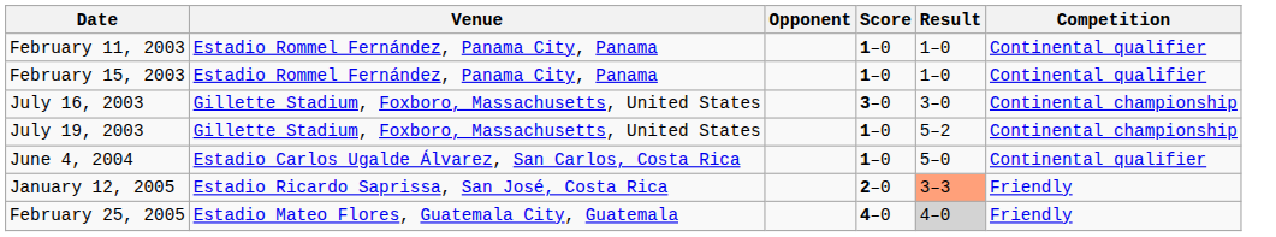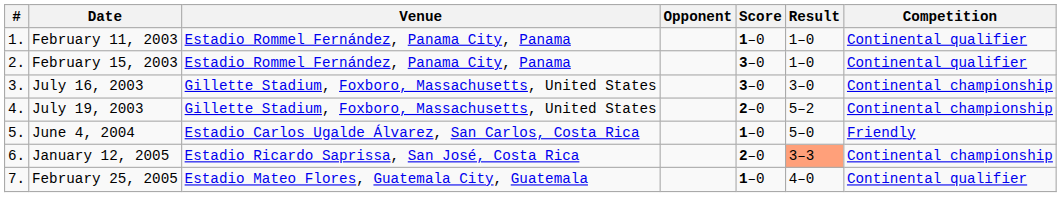 <table class="wikitable">
 <tr>
+<th>#</th>
 <th>Date</th>
 <th>Venue</th>
 <th>Opponent</th>
 <th>Score</th>
 <th>Result</th>
 <th>Competition</th>
 </tr>
 <tr>
+<td>1.</td>
 <td>February 11, 2003</td>
 <td><a href='#'>Estadio Rommel Fernández</a>, <a href='#'>Panama City</a>, <a href='#'>Panama</a></td>
 <td></td>
 <td><strong>1</strong>–0</td>
 <td>1–0</td>
 <td><a href='#'>Continental qualifier</a></td>
 </tr>
 <tr>
+<td>2.</td>
 <td>February 15, 2003</td>
 <td><a href='#'>Estadio Rommel Fernández</a>, <a href='#'>Panama City</a>, <a href='#'>Panama</a></td>
 <td></td>
-<td><strong>1</strong>–0</td>
+<td><strong>3</strong>–0</td>
 <td>1–0</td>
 <td><a href='#'>Continental qualifier</a></td>
 </tr>
 <tr>
+<td>3.</td>
 <td>July 16, 2003</td>
 <td><a href='#'>Gillette Stadium</a>, <a href='#'>Foxboro, Massachusetts</a>, United States</td>
 <td></td>
 <td><strong>3</strong>–0</td>
 <td>3–0</td>
 <td><a href='#'>Continental championship</a></td>
 </tr>
 <tr>
+<td>4.</td>
 <td>July 19, 2003</td>
 <td><a href='#'>Gillette Stadium</a>, <a href='#'>Foxboro, Massachusetts</a>, United States</td>
 <td></td>
-<td><strong>1</strong>–0</td>
+<td><strong>2</strong>–0</td>
 <td>5–2</td>
 <td><a href='#'>Continental championship</a></td>
 </tr>
 <tr>
+<td>5.</td>
 <td>June 4, 2004</td>
 <td><a href='#'>Estadio Carlos Ugalde Álvarez</a>, <a href='#'>San Carlos, Costa Rica</a></td>
 <td></td>
 <td><strong>1</strong>–0</td>
 <td>5–0</td>
-<td><a href='#'>Continental qualifier</a></td>
+<td><a href='#'>Friendly</a></td>
 </tr>
 <tr>
+<td>6.</td>
 <td>January 12, 2005</td>
 <td><a href='#'>Estadio Ricardo Saprissa</a>, <a href='#'>San José, Costa Rica</a></td>
 <td></td>
 <td><strong>2</strong>–0</td>
 <td style="background: lightsalmon;">3–3</td>
-<td><a href='#'>Friendly</a></td>
+<td><a href='#'>Continental championship</a></td>
 </tr>
 <tr>
+<td>7.</td>
 <td>February 25, 2005</td>
 <td><a href='#'>Estadio Mateo Flores</a>, <a href='#'>Guatemala City</a>, <a href='#'>Guatemala</a></td>
 <td></td>
-<td><strong>4</strong>–0</td>
-<td style="background: lightgrey;">4–0</td>
-<td><a href='#'>Friendly</a></td>
+<td><strong>1</strong>–0</td>
+<td>4–0</td>
+<td><a href='#'>Continental qualifier</a></td>
 </tr>
 </table>
